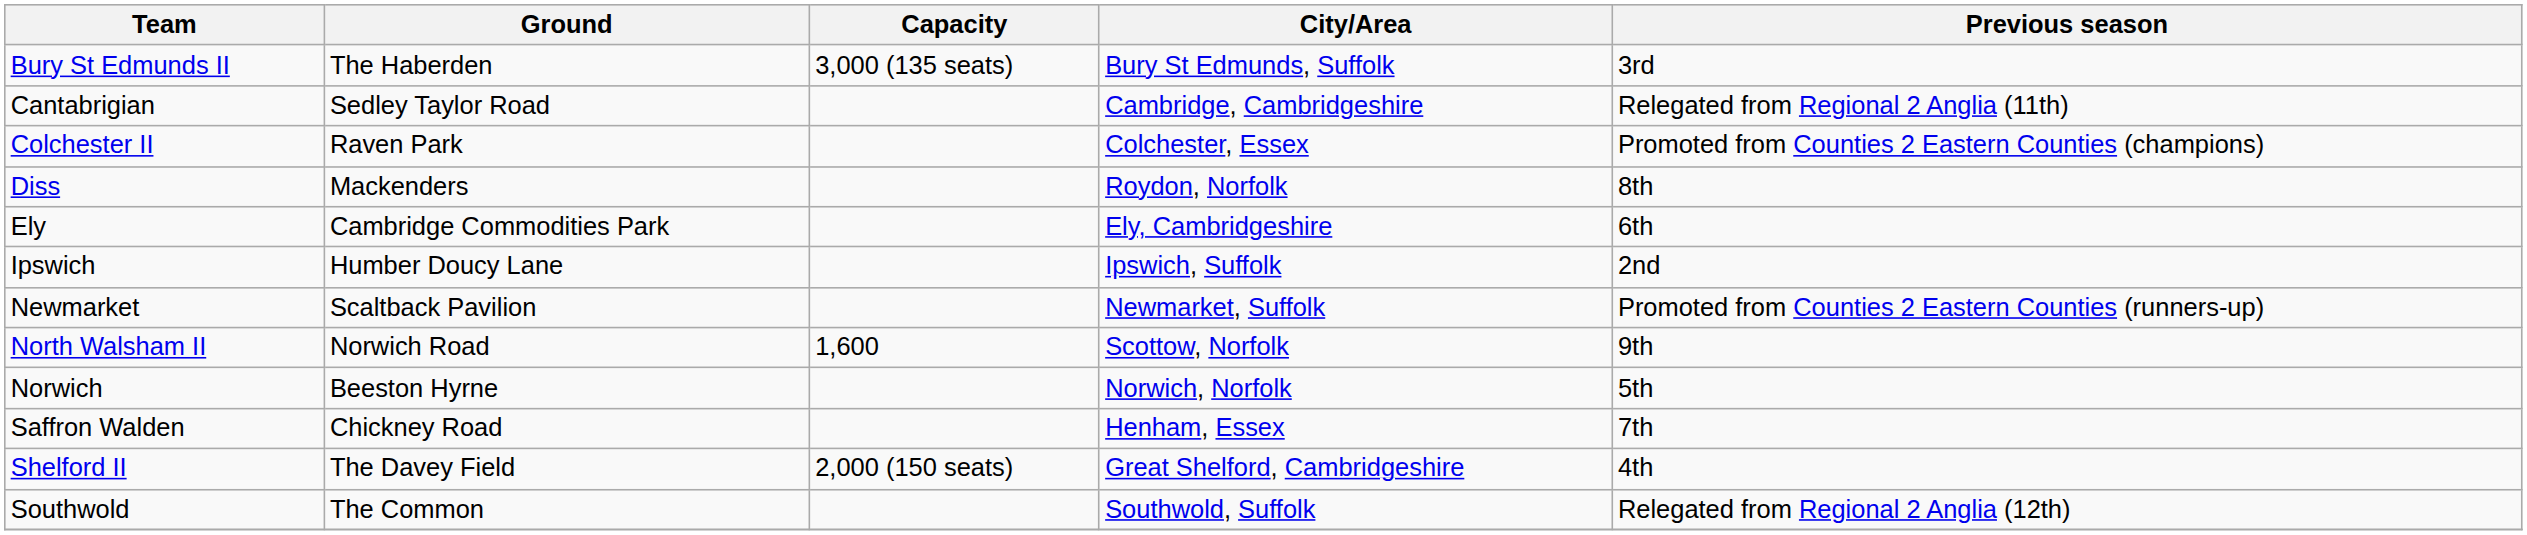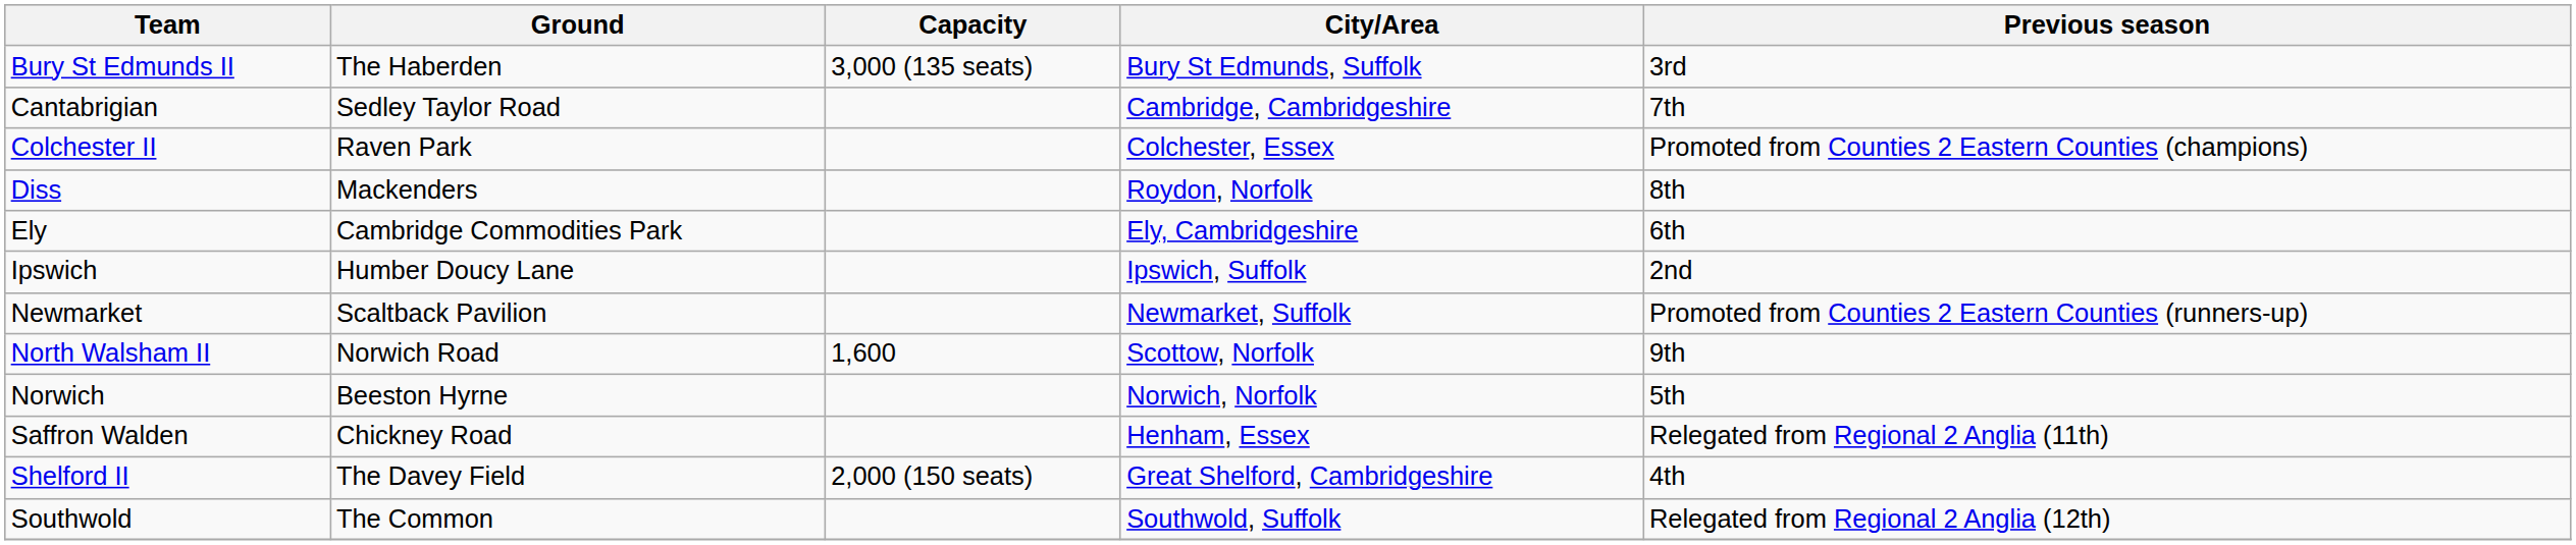 <table class="wikitable sortable" width=100%>
 <tr>
 <th>Team</th>
 <th>Ground</th>
 <th>Capacity</th>
 <th>City/Area</th>
 <th>Previous season</th>
 </tr>
 <tr>
 <td><a href='#'>Bury St Edmunds II</a></td>
 <td>The Haberden</td>
 <td>3,000 (135 seats)</td>
 <td><a href='#'>Bury St Edmunds</a>, <a href='#'>Suffolk</a></td>
 <td>3rd</td>
 </tr>
 <tr>
 <td>Cantabrigian</td>
 <td>Sedley Taylor Road</td>
 <td></td>
 <td><a href='#'>Cambridge</a>, <a href='#'>Cambridgeshire</a></td>
-<td>Relegated from <a href='#'>Regional 2 Anglia</a> (11th)</td>
+<td>7th</td>
 </tr>
 <tr>
 <td><a href='#'>Colchester II</a></td>
 <td>Raven Park</td>
 <td></td>
 <td><a href='#'>Colchester</a>, <a href='#'>Essex</a></td>
 <td>Promoted from <a href='#'>Counties 2 Eastern Counties</a> (champions)</td>
 </tr>
 <tr>
 <td><a href='#'>Diss</a></td>
 <td>Mackenders</td>
 <td></td>
 <td><a href='#'>Roydon</a>, <a href='#'>Norfolk</a></td>
 <td>8th</td>
 </tr>
 <tr>
 <td>Ely</td>
 <td>Cambridge Commodities Park</td>
 <td></td>
 <td><a href='#'>Ely, Cambridgeshire</a></td>
 <td>6th</td>
 </tr>
 <tr>
 <td>Ipswich</td>
 <td>Humber Doucy Lane</td>
 <td></td>
 <td><a href='#'>Ipswich</a>, <a href='#'>Suffolk</a></td>
 <td>2nd</td>
 </tr>
 <tr>
 <td>Newmarket</td>
 <td>Scaltback Pavilion</td>
 <td></td>
 <td><a href='#'>Newmarket</a>, <a href='#'>Suffolk</a></td>
 <td>Promoted from <a href='#'>Counties 2 Eastern Counties</a> (runners-up)</td>
 </tr>
 <tr>
 <td><a href='#'>North Walsham II</a></td>
 <td>Norwich Road</td>
 <td>1,600</td>
 <td><a href='#'>Scottow</a>, <a href='#'>Norfolk</a></td>
 <td>9th</td>
 </tr>
 <tr>
 <td>Norwich</td>
 <td>Beeston Hyrne</td>
 <td></td>
 <td><a href='#'>Norwich</a>, <a href='#'>Norfolk</a></td>
 <td>5th</td>
 </tr>
 <tr>
 <td>Saffron Walden</td>
 <td>Chickney Road</td>
 <td></td>
 <td><a href='#'>Henham</a>, <a href='#'>Essex</a></td>
-<td>7th</td>
+<td>Relegated from <a href='#'>Regional 2 Anglia</a> (11th)</td>
 </tr>
 <tr>
 <td><a href='#'>Shelford II</a></td>
 <td>The Davey Field</td>
 <td>2,000 (150 seats)</td>
 <td><a href='#'>Great Shelford</a>, <a href='#'>Cambridgeshire</a></td>
 <td>4th</td>
 </tr>
 <tr>
 <td>Southwold</td>
 <td>The Common</td>
 <td></td>
 <td><a href='#'>Southwold</a>, <a href='#'>Suffolk</a></td>
 <td>Relegated from <a href='#'>Regional 2 Anglia</a> (12th)</td>
 </tr>
 <tr>
 </tr>
 </table>
